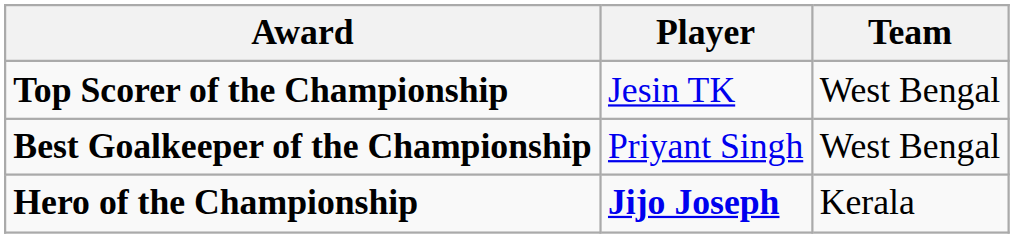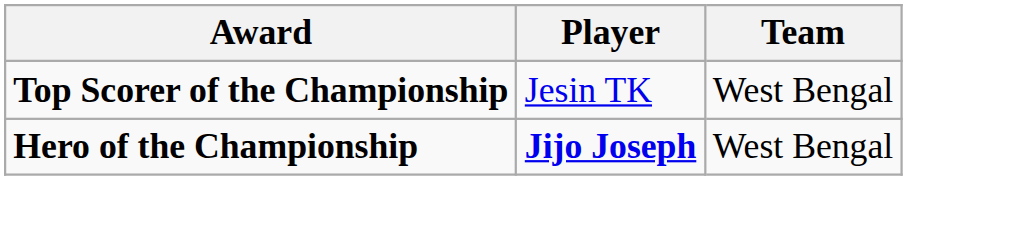 <table class="wikitable sortable">
 <tr>
 <th scope=col>Award</th>
 <th scope=col>Player</th>
 <th scope=col>Team</th>
 </tr>
 <tr>
 <td><strong>Top Scorer of the Championship</strong></td>
 <td><a href='#'>Jesin TK</a></td>
 <td>West Bengal</td>
 </tr>
 <tr>
-<td><strong>Best Goalkeeper of the Championship</strong></td>
-<td><a href='#'>Priyant Singh</a></td>
+<td><strong>Hero of the Championship</strong></td>
+<td><strong><a href='#'>Jijo Joseph</a></strong></td>
 <td>West Bengal</td>
 </tr>
-<tr>
-<td><strong>Hero of the Championship</strong></td>
-<td><strong><a href='#'>Jijo Joseph</a></strong></td>
-<td>Kerala</td>
-</tr>
 </table>
